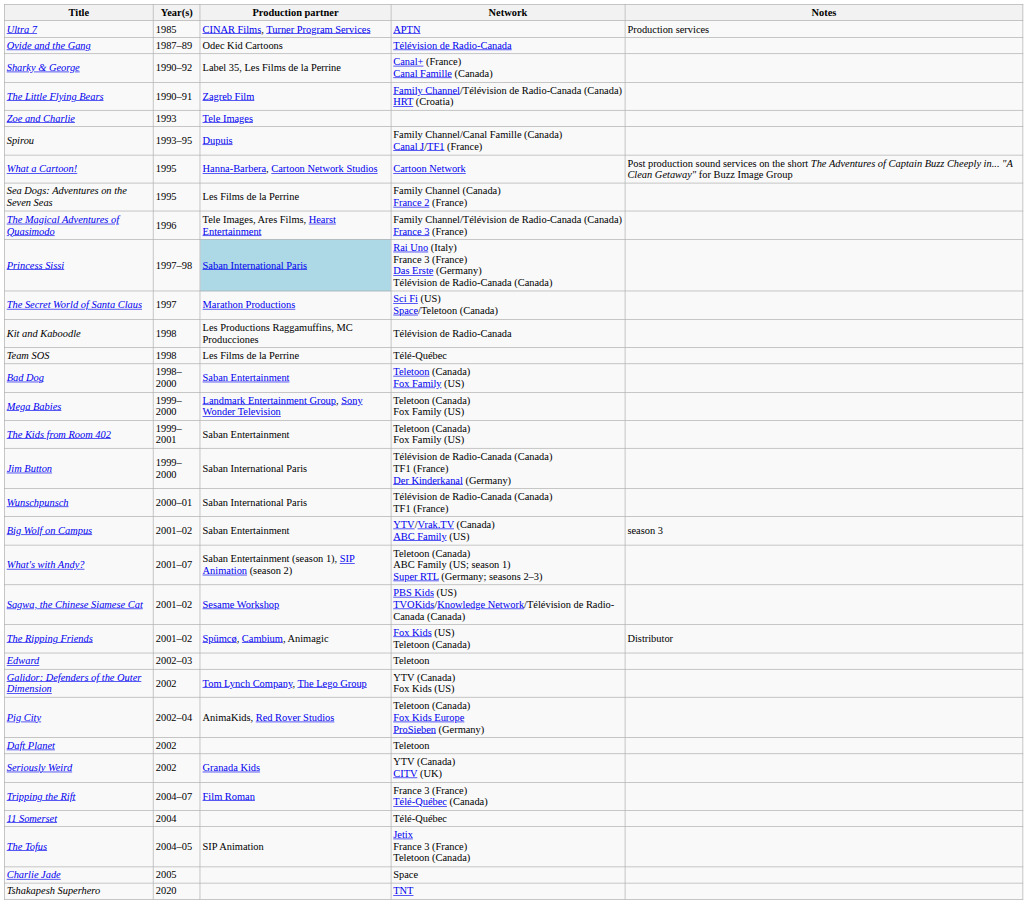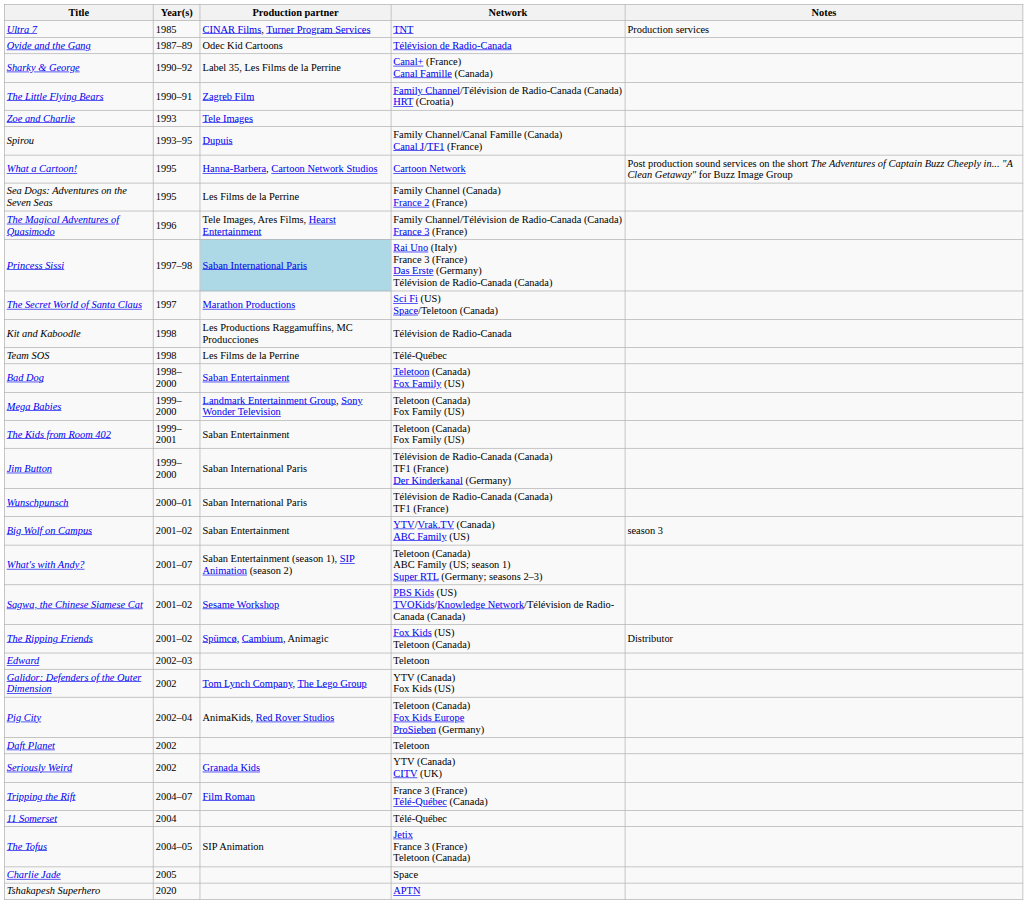 <table class="wikitable sortable">
 <tr>
 <th>Title</th>
 <th>Year(s)</th>
 <th>Production partner</th>
 <th>Network</th>
 <th>Notes</th>
 </tr>
 <tr>
 <td><em><a href='#'>Ultra 7</a></em></td>
 <td>1985</td>
 <td><a href='#'>CINAR Films</a>, <a href='#'>Turner Program Services</a></td>
-<td><a href='#'>APTN</a></td>
+<td><a href='#'>TNT</a></td>
 <td>Production services</td>
 </tr>
 <tr>
 <td><em><a href='#'>Ovide and the Gang</a></em></td>
 <td>1987–89</td>
 <td>Odec Kid Cartoons</td>
 <td><a href='#'>Télévision de Radio-Canada</a></td>
 <td></td>
 </tr>
 <tr>
 <td><em><a href='#'>Sharky & George</a></em></td>
 <td>1990–92</td>
 <td>Label 35, Les Films de la Perrine</td>
 <td><a href='#'>Canal+</a> (France)<br><a href='#'>Canal Famille</a> (Canada)</td>
 <td></td>
 </tr>
 <tr>
 <td><em><a href='#'>The Little Flying Bears</a></em></td>
 <td>1990–91</td>
 <td><a href='#'>Zagreb Film</a></td>
 <td><a href='#'>Family Channel</a>/Télévision de Radio-Canada (Canada)<br><a href='#'>HRT</a> (Croatia)</td>
 <td></td>
 </tr>
 <tr>
 <td><em><a href='#'>Zoe and Charlie</a></em></td>
 <td>1993</td>
 <td><a href='#'>Tele Images</a></td>
 <td></td>
 <td></td>
 </tr>
 <tr>
 <td><em>Spirou</em></td>
 <td>1993–95</td>
 <td><a href='#'>Dupuis</a></td>
 <td>Family Channel/Canal Famille (Canada)<br><a href='#'>Canal J</a>/<a href='#'>TF1</a> (France)</td>
 <td></td>
 </tr>
 <tr>
 <td><em><a href='#'>What a Cartoon!</a></em></td>
 <td>1995</td>
 <td><a href='#'>Hanna-Barbera</a>, <a href='#'>Cartoon Network Studios</a></td>
 <td><a href='#'>Cartoon Network</a></td>
 <td>Post production sound services on the short <em>The Adventures of Captain Buzz Cheeply in... "A Clean Getaway"</em> for Buzz Image Group</td>
 </tr>
 <tr>
 <td><em>Sea Dogs: Adventures on the Seven Seas</em></td>
 <td>1995</td>
 <td>Les Films de la Perrine</td>
 <td>Family Channel (Canada)<br><a href='#'>France 2</a> (France)</td>
 <td></td>
 </tr>
 <tr>
 <td><em><a href='#'>The Magical Adventures of Quasimodo</a></em></td>
 <td>1996</td>
 <td>Tele Images, Ares Films, <a href='#'>Hearst Entertainment</a></td>
 <td>Family Channel/Télévision de Radio-Canada (Canada)<br><a href='#'>France 3</a> (France)</td>
 <td></td>
 </tr>
 <tr>
 <td><em><a href='#'>Princess Sissi</a></em></td>
 <td>1997–98</td>
 <td style="background: lightblue;"><a href='#'>Saban International Paris</a></td>
 <td><a href='#'>Rai Uno</a> (Italy)<br>France 3 (France)<br><a href='#'>Das Erste</a> (Germany)<br>Télévision de Radio-Canada (Canada)</td>
 <td></td>
 </tr>
 <tr>
 <td><em><a href='#'>The Secret World of Santa Claus</a></em></td>
 <td>1997</td>
 <td><a href='#'>Marathon Productions</a></td>
 <td><a href='#'>Sci Fi</a> (US)<br><a href='#'>Space</a>/Teletoon (Canada)</td>
 <td></td>
 </tr>
 <tr>
 <td><em>Kit and Kaboodle</em></td>
 <td>1998</td>
 <td>Les Productions Raggamuffins, MC Producciones</td>
 <td>Télévision de Radio-Canada</td>
 <td></td>
 </tr>
 <tr>
 <td><em>Team SOS</em></td>
 <td>1998</td>
 <td>Les Films de la Perrine</td>
 <td>Télé-Québec</td>
 <td></td>
 </tr>
 <tr>
 <td><em><a href='#'>Bad Dog</a></em></td>
 <td>1998–2000</td>
 <td><a href='#'>Saban Entertainment</a></td>
 <td><a href='#'>Teletoon</a> (Canada)<br><a href='#'>Fox Family</a> (US)</td>
 <td></td>
 </tr>
 <tr>
 <td><em><a href='#'>Mega Babies</a></em></td>
 <td>1999–2000</td>
 <td><a href='#'>Landmark Entertainment Group</a>, <a href='#'>Sony Wonder Television</a></td>
 <td>Teletoon (Canada)<br>Fox Family (US)</td>
 <td></td>
 </tr>
 <tr>
 <td><em><a href='#'>The Kids from Room 402</a></em></td>
 <td>1999–2001</td>
 <td>Saban Entertainment</td>
 <td>Teletoon (Canada)<br>Fox Family (US)</td>
 <td></td>
 </tr>
 <tr>
 <td><em><a href='#'>Jim Button</a></em></td>
 <td>1999–2000</td>
 <td>Saban International Paris</td>
 <td>Télévision de Radio-Canada (Canada)<br>TF1 (France)<br><a href='#'>Der Kinderkanal</a> (Germany)</td>
 <td></td>
 </tr>
 <tr>
 <td><em><a href='#'>Wunschpunsch</a></em></td>
 <td>2000–01</td>
 <td>Saban International Paris</td>
 <td>Télévision de Radio-Canada (Canada)<br>TF1 (France)</td>
 <td></td>
 </tr>
 <tr>
 <td><em><a href='#'>Big Wolf on Campus</a></em></td>
 <td>2001–02</td>
 <td>Saban Entertainment</td>
 <td><a href='#'>YTV</a>/<a href='#'>Vrak.TV</a> (Canada)<br><a href='#'>ABC Family</a> (US)</td>
 <td>season 3</td>
 </tr>
 <tr>
 <td><em><a href='#'>What's with Andy?</a></em></td>
 <td>2001–07</td>
 <td>Saban Entertainment (season 1), <a href='#'>SIP Animation</a> (season 2)</td>
 <td>Teletoon (Canada)<br>ABC Family (US; season 1)<br><a href='#'>Super RTL</a> (Germany; seasons 2–3)</td>
 <td></td>
 </tr>
 <tr>
 <td><em><a href='#'>Sagwa, the Chinese Siamese Cat</a></em></td>
 <td>2001–02</td>
 <td><a href='#'>Sesame Workshop</a></td>
 <td><a href='#'>PBS Kids</a> (US)<br><a href='#'>TVOKids</a>/<a href='#'>Knowledge Network</a>/Télévision de Radio-Canada (Canada)</td>
 <td></td>
 </tr>
 <tr>
 <td><em><a href='#'>The Ripping Friends</a></em></td>
 <td>2001–02</td>
 <td><a href='#'>Spümcø</a>, <a href='#'>Cambium</a>, Animagic</td>
 <td><a href='#'>Fox Kids</a> (US)<br>Teletoon (Canada)</td>
 <td>Distributor</td>
 </tr>
 <tr>
 <td><em><a href='#'>Edward</a></em></td>
 <td>2002–03</td>
 <td></td>
 <td>Teletoon</td>
 <td></td>
 </tr>
 <tr>
 <td><em><a href='#'>Galidor: Defenders of the Outer Dimension</a></em></td>
 <td>2002</td>
 <td><a href='#'>Tom Lynch Company</a>, <a href='#'>The Lego Group</a></td>
 <td>YTV (Canada)<br>Fox Kids (US)</td>
 <td></td>
 </tr>
 <tr>
 <td><em><a href='#'>Pig City</a></em></td>
 <td>2002–04</td>
 <td>AnimaKids, <a href='#'>Red Rover Studios</a></td>
 <td>Teletoon (Canada)<br><a href='#'>Fox Kids Europe</a><br><a href='#'>ProSieben</a> (Germany)</td>
 <td></td>
 </tr>
 <tr>
 <td><em><a href='#'>Daft Planet</a></em></td>
 <td>2002</td>
 <td></td>
 <td>Teletoon</td>
 <td></td>
 </tr>
 <tr>
 <td><em><a href='#'>Seriously Weird</a></em></td>
 <td>2002</td>
 <td><a href='#'>Granada Kids</a></td>
 <td>YTV (Canada)<br><a href='#'>CITV</a> (UK)</td>
 <td></td>
 </tr>
 <tr>
 <td><em><a href='#'>Tripping the Rift</a></em></td>
 <td>2004–07</td>
 <td><a href='#'>Film Roman</a></td>
 <td>France 3 (France)<br><a href='#'>Télé-Québec</a> (Canada)</td>
 <td></td>
 </tr>
 <tr>
 <td><em><a href='#'>11 Somerset</a></em></td>
 <td>2004</td>
 <td></td>
 <td>Télé-Québec</td>
 <td></td>
 </tr>
 <tr>
 <td><em><a href='#'>The Tofus</a></em></td>
 <td>2004–05</td>
 <td>SIP Animation</td>
 <td><a href='#'>Jetix</a><br>France 3 (France)<br>Teletoon (Canada)</td>
 <td></td>
 </tr>
 <tr>
 <td><em><a href='#'>Charlie Jade</a></em></td>
 <td>2005</td>
 <td></td>
 <td>Space</td>
 <td></td>
 </tr>
 <tr>
 <td><em>Tshakapesh Superhero</em></td>
 <td>2020</td>
 <td></td>
-<td><a href='#'>TNT</a></td>
+<td><a href='#'>APTN</a></td>
 <td></td>
 </tr>
 </table>
